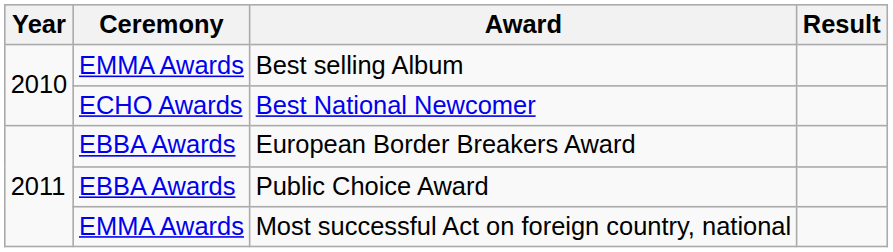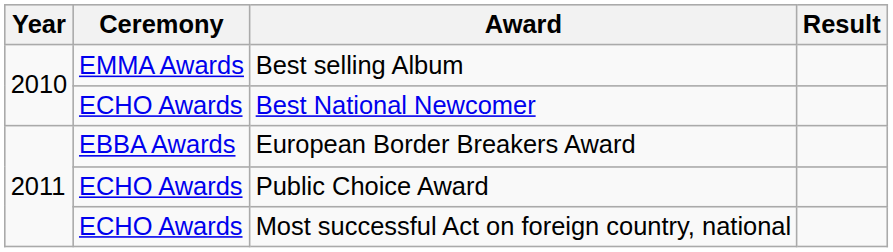 <table class="wikitable">
 <tr>
 <th>Year</th>
 <th>Ceremony</th>
 <th>Award</th>
 <th>Result</th>
 </tr>
 <tr>
 <td rowspan="2">2010</td>
 <td><a href='#'>EMMA Awards</a></td>
 <td>Best selling Album</td>
 <td></td>
 </tr>
 <tr>
 <td><a href='#'>ECHO Awards</a></td>
 <td><a href='#'>Best National Newcomer</a></td>
 <td></td>
 </tr>
 <tr>
 <td rowspan="3">2011</td>
 <td><a href='#'>EBBA Awards</a></td>
 <td>European Border Breakers Award</td>
 <td></td>
 </tr>
 <tr>
-<td><a href='#'>EBBA Awards</a></td>
+<td><a href='#'>ECHO Awards</a></td>
 <td>Public Choice Award</td>
 <td></td>
 </tr>
 <tr>
-<td><a href='#'>EMMA Awards</a></td>
+<td><a href='#'>ECHO Awards</a></td>
 <td>Most successful Act on foreign country, national</td>
 <td></td>
 </tr>
 </table>
